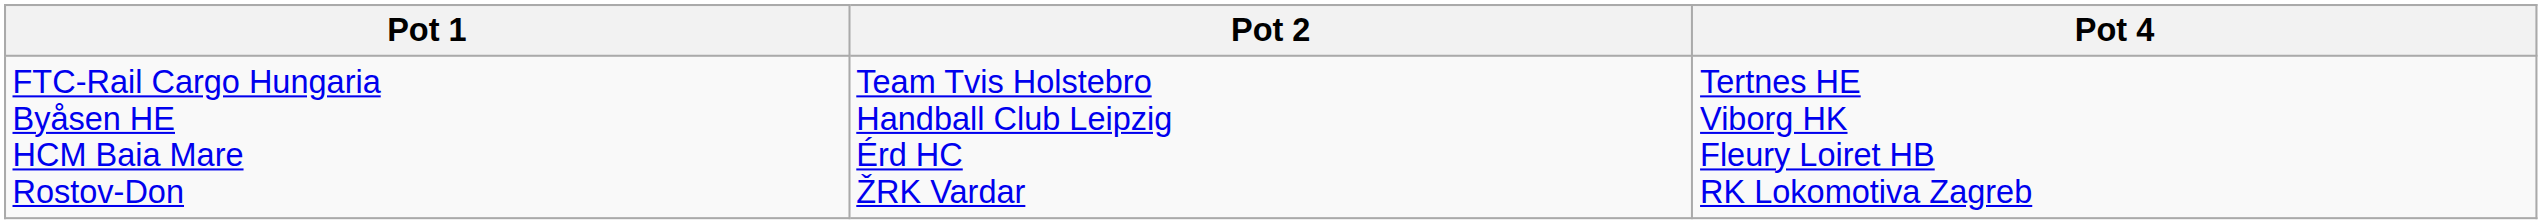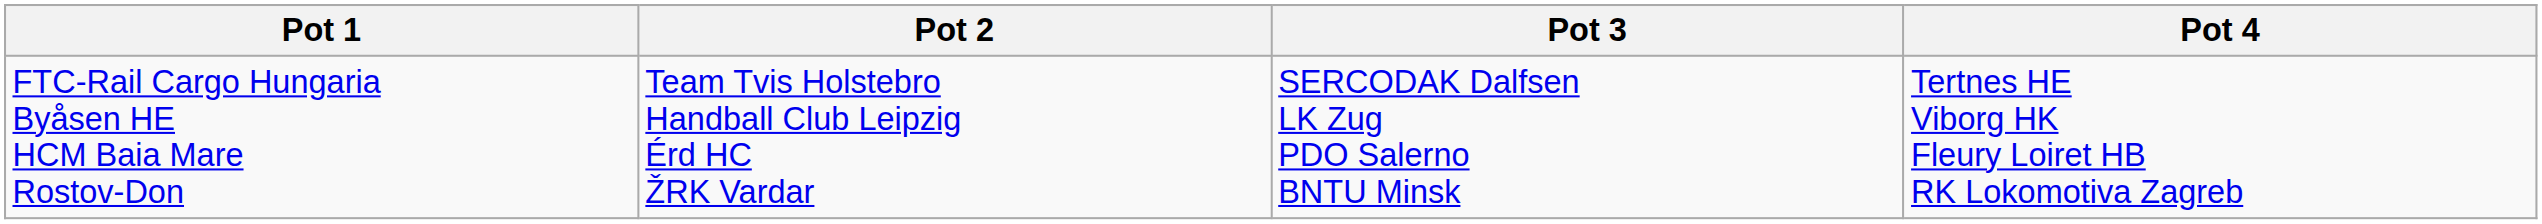 <table class="wikitable">
 <tr>
 <th width=15%>Pot 1</th>
 <th width=15%>Pot 2</th>
+<th width=15%>Pot 3</th>
 <th width=15%>Pot 4</th>
 </tr>
 <tr>
 <td valign="top"> <a href='#'>FTC-Rail Cargo Hungaria</a><br> <a href='#'>Byåsen HE</a><br> <a href='#'>HCM Baia Mare</a><br> <a href='#'>Rostov-Don</a></td>
 <td valign="top"> <a href='#'>Team Tvis Holstebro</a><br> <a href='#'>Handball Club Leipzig</a><br> <a href='#'>Érd HC</a><br> <a href='#'>ŽRK Vardar</a></td>
+<td valign="top"> <a href='#'>SERCODAK Dalfsen</a><br> <a href='#'>LK Zug</a><br> <a href='#'>PDO Salerno</a><br> <a href='#'>BNTU Minsk</a></td>
 <td valign="top"> <a href='#'>Tertnes HE</a><br> <a href='#'>Viborg HK</a><br> <a href='#'>Fleury Loiret HB</a><br> <a href='#'>RK Lokomotiva Zagreb</a></td>
 </tr>
 </table>
